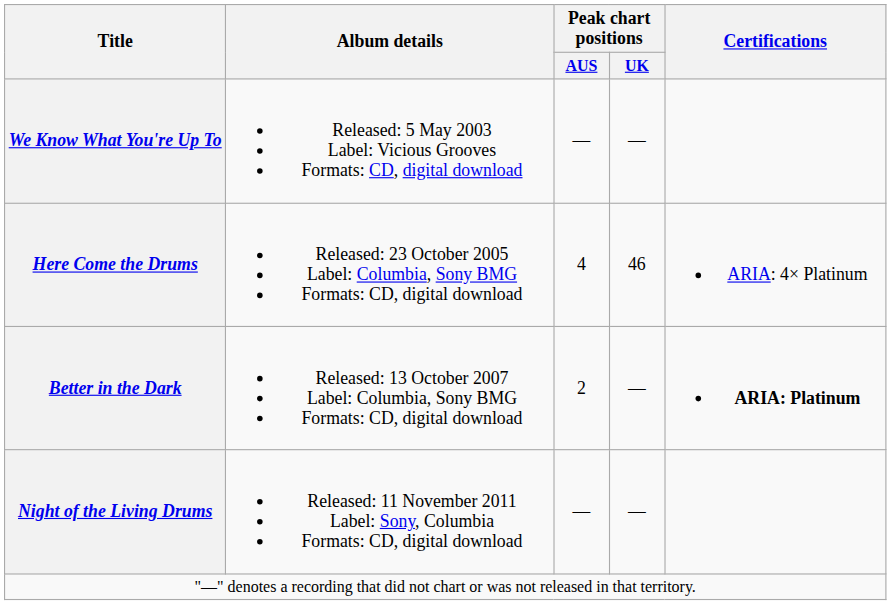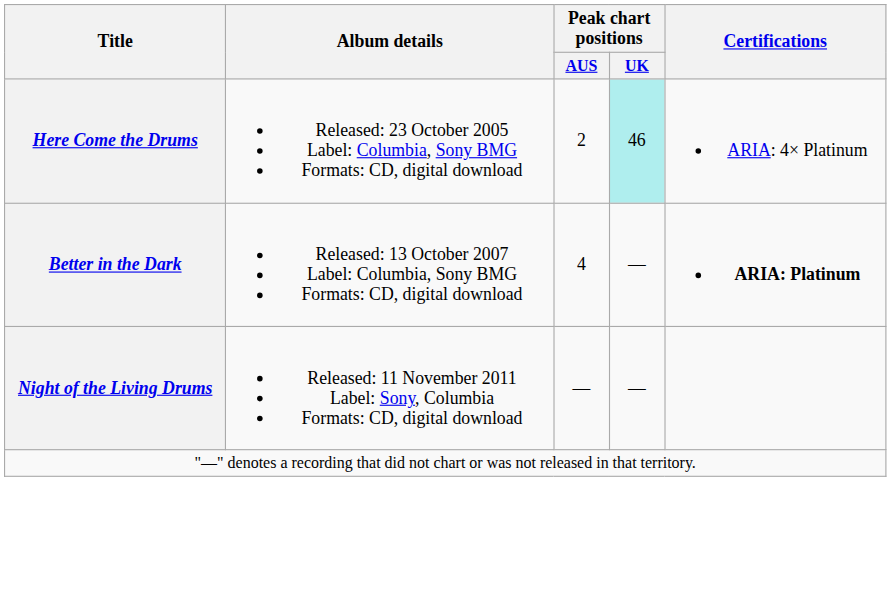 <table class="wikitable plainrowheaders" style="text-align:center;">
 <tr>
 <th scope="col" rowspan="2" style="width:12em;">Title</th>
 <th scope="col" rowspan="2" style="width:18em;">Album details</th>
 <th scope="col" colspan="2">Peak chart positions</th>
 <th scope="col" rowspan="2" style="width:12em;"><a href='#'>Certifications</a></th>
 </tr>
 <tr>
 <th scope="col" style="width:3em;font-size:90%;"><a href='#'>AUS</a><br></th>
 <th scope="col" style="width:3em;font-size:90%;"><a href='#'>UK</a><br></th>
 </tr>
 <tr>
-<th scope="row"><em><a href='#'>We Know What You're Up To</a></em></th>
-<td><br><ul><li>Released: 5 May 2003</li><li>Label: Vicious Grooves</li><li>Formats: <a href='#'>CD</a>, <a href='#'>digital download</a></li></ul></td>
-<td>—</td>
-<td>—</td>
-<td></td>
-</tr>
-<tr>
 <th scope="row"><em><a href='#'>Here Come the Drums</a></em></th>
 <td><br><ul><li>Released: 23 October 2005</li><li>Label: <a href='#'>Columbia</a>, <a href='#'>Sony BMG</a></li><li>Formats: CD, digital download</li></ul></td>
-<td>4</td>
-<td>46</td>
+<td>2</td>
+<td style="background: paleturquoise;">46</td>
 <td><br><ul><li><a href='#'>ARIA</a>: 4× Platinum</li></ul></td>
 </tr>
 <tr>
 <th scope="row"><em><a href='#'>Better in the Dark</a></em></th>
 <td><br><ul><li>Released: 13 October 2007</li><li>Label: Columbia, Sony BMG</li><li>Formats: CD, digital download</li></ul></td>
-<td>2</td>
+<td>4</td>
 <td>—</td>
 <td><strong><br><ul><li>ARIA: Platinum</li></ul></strong></td>
 </tr>
 <tr>
 <th scope="row"><em><a href='#'>Night of the Living Drums</a></em></th>
 <td><br><ul><li>Released: 11 November 2011</li><li>Label: <a href='#'>Sony</a>, Columbia</li><li>Formats: CD, digital download</li></ul></td>
 <td>—</td>
 <td>—</td>
 <td></td>
 </tr>
 <tr>
 <td colspan="5" style="font-size:90%">"—" denotes a recording that did not chart or was not released in that territory.</td>
 </tr>
 </table>
